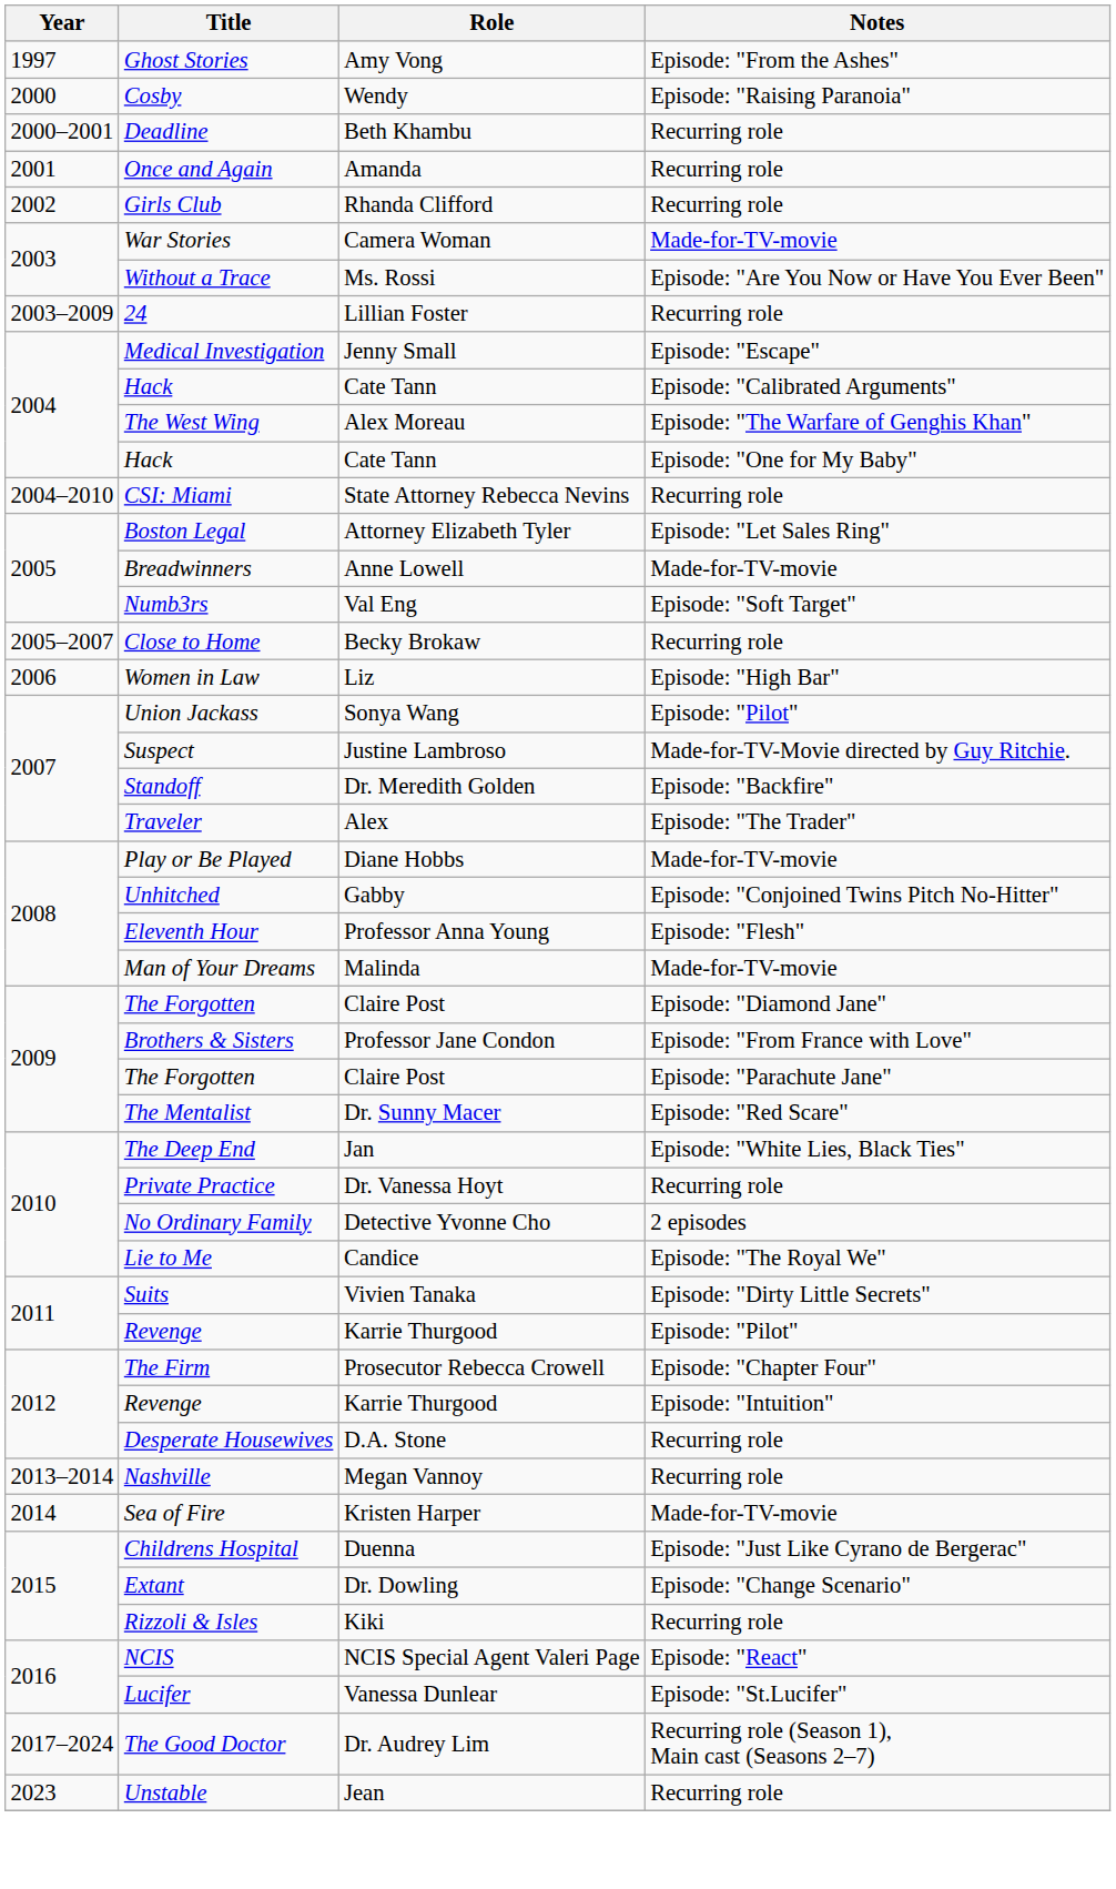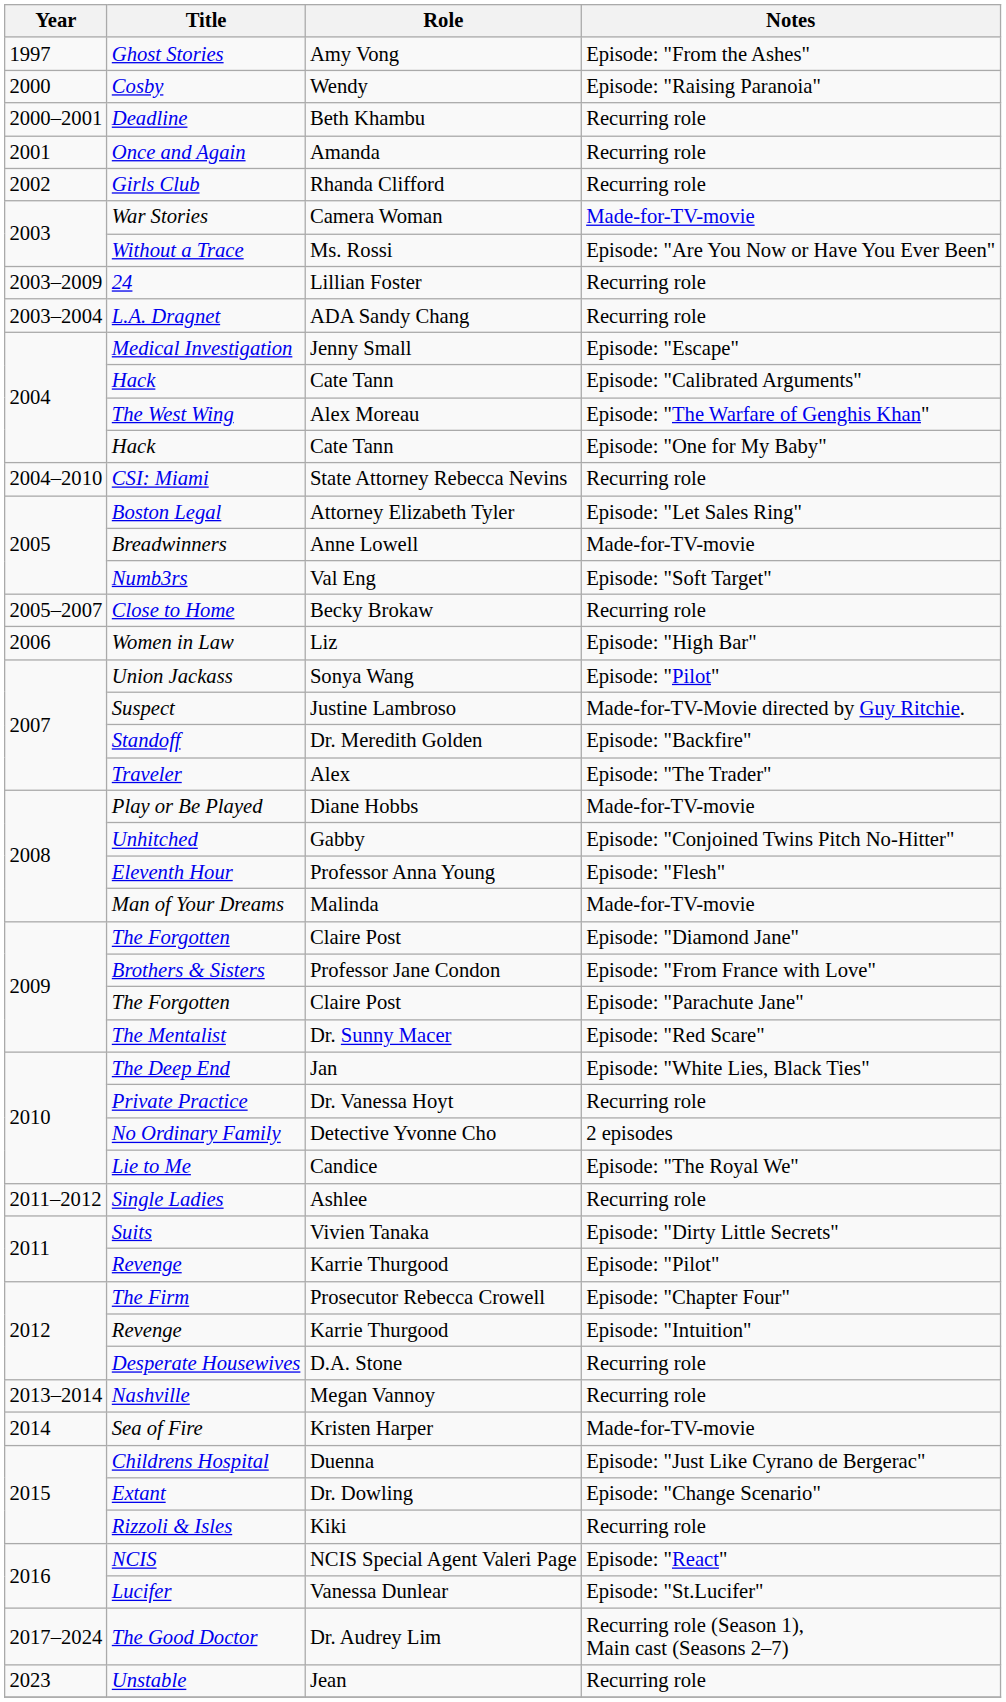 <table class="wikitable sortable">
 <tr>
 <th>Year</th>
 <th>Title</th>
 <th>Role</th>
 <th class="unsortable">Notes</th>
 </tr>
 <tr>
 <td>1997</td>
 <td><em><a href='#'>Ghost Stories</a></em></td>
 <td>Amy Vong</td>
 <td>Episode: "From the Ashes"</td>
 </tr>
 <tr>
 <td>2000</td>
 <td><em><a href='#'>Cosby</a></em></td>
 <td>Wendy</td>
 <td>Episode: "Raising Paranoia"</td>
 </tr>
 <tr>
 <td>2000–2001</td>
 <td><em><a href='#'>Deadline</a></em></td>
 <td>Beth Khambu</td>
 <td>Recurring role</td>
 </tr>
 <tr>
 <td>2001</td>
 <td><em><a href='#'>Once and Again</a></em></td>
 <td>Amanda</td>
 <td>Recurring role</td>
 </tr>
 <tr>
 <td>2002</td>
 <td><em><a href='#'>Girls Club</a></em></td>
 <td>Rhanda Clifford</td>
 <td>Recurring role</td>
 </tr>
 <tr>
 <td rowspan="2">2003</td>
 <td><em>War Stories</em></td>
 <td>Camera Woman</td>
 <td><a href='#'>Made-for-TV-movie</a></td>
 </tr>
 <tr>
 <td><em><a href='#'>Without a Trace</a></em></td>
 <td>Ms. Rossi</td>
 <td>Episode: "Are You Now or Have You Ever Been"</td>
 </tr>
 <tr>
 <td>2003–2009</td>
 <td><em><a href='#'>24</a></em></td>
 <td>Lillian Foster</td>
+<td>Recurring role</td>
+</tr>
+<tr>
+<td>2003–2004</td>
+<td><em><a href='#'>L.A. Dragnet</a></em></td>
+<td>ADA Sandy Chang</td>
 <td>Recurring role</td>
 </tr>
 <tr>
 <td rowspan="4">2004</td>
 <td><em><a href='#'>Medical Investigation</a></em></td>
 <td>Jenny Small</td>
 <td>Episode: "Escape"</td>
 </tr>
 <tr>
 <td><em><a href='#'>Hack</a></em></td>
 <td>Cate Tann</td>
 <td>Episode: "Calibrated Arguments"</td>
 </tr>
 <tr>
 <td><em><a href='#'>The West Wing</a></em></td>
 <td>Alex Moreau</td>
 <td>Episode: "<a href='#'>The Warfare of Genghis Khan</a>"</td>
 </tr>
 <tr>
 <td><em>Hack</em></td>
 <td>Cate Tann</td>
 <td>Episode: "One for My Baby"</td>
 </tr>
 <tr>
 <td>2004–2010</td>
 <td><em><a href='#'>CSI: Miami</a></em></td>
 <td>State Attorney Rebecca Nevins</td>
 <td>Recurring role</td>
 </tr>
 <tr>
 <td rowspan="3">2005</td>
 <td><em><a href='#'>Boston Legal</a></em></td>
 <td>Attorney Elizabeth Tyler</td>
 <td>Episode: "Let Sales Ring"</td>
 </tr>
 <tr>
 <td><em>Breadwinners</em></td>
 <td>Anne Lowell</td>
 <td>Made-for-TV-movie</td>
 </tr>
 <tr>
 <td><em><a href='#'>Numb3rs</a></em></td>
 <td>Val Eng</td>
 <td>Episode: "Soft Target"</td>
 </tr>
 <tr>
 <td>2005–2007</td>
 <td><em><a href='#'>Close to Home</a></em></td>
 <td>Becky Brokaw</td>
 <td>Recurring role</td>
 </tr>
 <tr>
 <td>2006</td>
 <td><em>Women in Law</em></td>
 <td>Liz</td>
 <td>Episode: "High Bar"</td>
 </tr>
 <tr>
 <td rowspan="4">2007</td>
 <td><em>Union Jackass</em></td>
 <td>Sonya Wang</td>
 <td>Episode: "<a href='#'>Pilot</a>"</td>
 </tr>
 <tr>
 <td><em>Suspect</em></td>
 <td>Justine Lambroso</td>
 <td>Made-for-TV-Movie directed by <a href='#'>Guy Ritchie</a>.</td>
 </tr>
 <tr>
 <td><em><a href='#'>Standoff</a></em></td>
 <td>Dr. Meredith Golden</td>
 <td>Episode: "Backfire"</td>
 </tr>
 <tr>
 <td><em><a href='#'>Traveler</a></em></td>
 <td>Alex</td>
 <td>Episode: "The Trader"</td>
 </tr>
 <tr>
 <td rowspan="4">2008</td>
 <td><em>Play or Be Played</em></td>
 <td>Diane Hobbs</td>
 <td>Made-for-TV-movie</td>
 </tr>
 <tr>
 <td><em><a href='#'>Unhitched</a></em></td>
 <td>Gabby</td>
 <td>Episode: "Conjoined Twins Pitch No-Hitter"</td>
 </tr>
 <tr>
 <td><em><a href='#'>Eleventh Hour</a></em></td>
 <td>Professor Anna Young</td>
 <td>Episode: "Flesh"</td>
 </tr>
 <tr>
 <td><em>Man of Your Dreams</em></td>
 <td>Malinda</td>
 <td>Made-for-TV-movie</td>
 </tr>
 <tr>
 <td rowspan="4">2009</td>
 <td><em><a href='#'>The Forgotten</a></em></td>
 <td>Claire Post</td>
 <td>Episode: "Diamond Jane"</td>
 </tr>
 <tr>
 <td><em><a href='#'>Brothers & Sisters</a></em></td>
 <td>Professor Jane Condon</td>
 <td>Episode: "From France with Love"</td>
 </tr>
 <tr>
 <td><em>The Forgotten</em></td>
 <td>Claire Post</td>
 <td>Episode: "Parachute Jane"</td>
 </tr>
 <tr>
 <td><em><a href='#'>The Mentalist</a></em></td>
 <td>Dr. <a href='#'>Sunny Macer</a></td>
 <td>Episode: "Red Scare"</td>
 </tr>
 <tr>
 <td rowspan="4">2010</td>
 <td><em><a href='#'>The Deep End</a></em></td>
 <td>Jan</td>
 <td>Episode: "White Lies, Black Ties"</td>
 </tr>
 <tr>
 <td><em><a href='#'>Private Practice</a></em></td>
 <td>Dr. Vanessa Hoyt</td>
 <td>Recurring role</td>
 </tr>
 <tr>
 <td><em><a href='#'>No Ordinary Family</a></em></td>
 <td>Detective Yvonne Cho</td>
 <td>2 episodes</td>
 </tr>
 <tr>
 <td><em><a href='#'>Lie to Me</a></em></td>
 <td>Candice</td>
 <td>Episode: "The Royal We"</td>
 </tr>
 <tr>
+<td>2011–2012</td>
+<td><em><a href='#'>Single Ladies</a></em></td>
+<td>Ashlee</td>
+<td>Recurring role</td>
+</tr>
+<tr>
 <td rowspan="2">2011</td>
 <td><em><a href='#'>Suits</a></em></td>
 <td>Vivien Tanaka</td>
 <td>Episode: "Dirty Little Secrets"</td>
 </tr>
 <tr>
 <td><em><a href='#'>Revenge</a></em></td>
 <td>Karrie Thurgood</td>
 <td>Episode: "Pilot"</td>
 </tr>
 <tr>
 <td rowspan="3">2012</td>
 <td><em><a href='#'>The Firm</a></em></td>
 <td>Prosecutor Rebecca Crowell</td>
 <td>Episode: "Chapter Four"</td>
 </tr>
 <tr>
 <td><em>Revenge</em></td>
 <td>Karrie Thurgood</td>
 <td>Episode: "Intuition"</td>
 </tr>
 <tr>
 <td><em><a href='#'>Desperate Housewives</a></em></td>
 <td>D.A. Stone</td>
 <td>Recurring role</td>
 </tr>
 <tr>
 <td>2013–2014</td>
 <td><em><a href='#'>Nashville</a></em></td>
 <td>Megan Vannoy</td>
 <td>Recurring role</td>
 </tr>
 <tr>
 <td>2014</td>
 <td><em>Sea of Fire</em></td>
 <td>Kristen Harper</td>
 <td>Made-for-TV-movie</td>
 </tr>
 <tr>
 <td rowspan="3">2015</td>
 <td><em><a href='#'>Childrens Hospital</a></em></td>
 <td>Duenna</td>
 <td>Episode: "Just Like Cyrano de Bergerac"</td>
 </tr>
 <tr>
 <td><em><a href='#'>Extant</a></em></td>
 <td>Dr. Dowling</td>
 <td>Episode: "Change Scenario"</td>
 </tr>
 <tr>
 <td><em><a href='#'>Rizzoli & Isles</a></em></td>
 <td>Kiki</td>
 <td>Recurring role</td>
 </tr>
 <tr>
 <td rowspan="2">2016</td>
 <td><em><a href='#'>NCIS</a></em></td>
 <td>NCIS Special Agent Valeri Page</td>
 <td>Episode: "<a href='#'>React</a>"</td>
 </tr>
 <tr>
 <td><em><a href='#'>Lucifer</a></em></td>
 <td>Vanessa Dunlear</td>
 <td>Episode: "St.Lucifer"</td>
 </tr>
 <tr>
 <td>2017–2024</td>
 <td><em><a href='#'>The Good Doctor</a></em></td>
 <td>Dr. Audrey Lim</td>
 <td>Recurring role (Season 1),<br>Main cast (Seasons 2–7)</td>
 </tr>
 <tr>
 <td>2023</td>
 <td><em><a href='#'>Unstable</a></em></td>
 <td>Jean</td>
 <td>Recurring role</td>
 </tr>
 <tr>
 </tr>
 </table>
